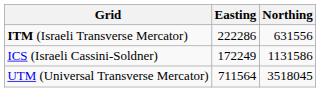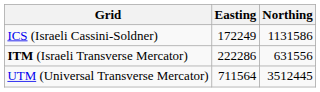 <table class="wikitable">
 <tr>
 <th>Grid</th>
 <th>Easting</th>
 <th>Northing</th>
 </tr>
 <tr>
+<td><a href='#'>ICS</a> (Israeli Cassini-Soldner)</td>
+<td align="right">172249</td>
+<td align="right">1131586</td>
+</tr>
+<tr>
 <td><strong>ITM</strong> (Israeli Transverse Mercator)</td>
 <td align="right">222286</td>
 <td align="right">631556</td>
 </tr>
 <tr>
-<td><a href='#'>ICS</a> (Israeli Cassini-Soldner)</td>
-<td align="right">172249</td>
-<td align="right">1131586</td>
-</tr>
-<tr>
 <td><a href='#'>UTM</a> (Universal Transverse Mercator)</td>
 <td align="right">711564</td>
-<td align="right">3518045</td>
+<td align="right">3512445</td>
 </tr>
 </table>
